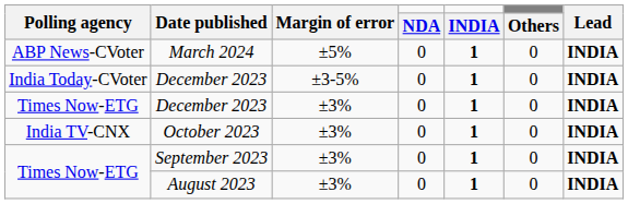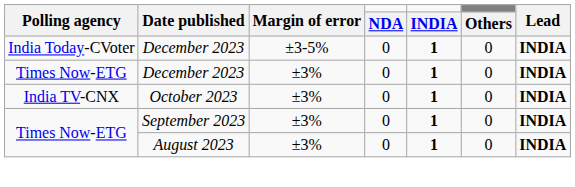 <table class="wikitable sortable" style="text-align:center;font-size:95%;line-height:16px">
 <tr>
 <th rowspan="2">Polling agency</th>
 <th rowspan="2">Date published</th>
 <th rowspan="2">Margin of error</th>
 <td bgcolor=></td>
 <td bgcolor=></td>
 <td bgcolor=grey></td>
 <th rowspan="2">Lead</th>
 </tr>
 <tr>
 <th><a href='#'>NDA</a></th>
 <th><a href='#'>INDIA</a></th>
 <th>Others</th>
-</tr>
-<tr>
-<td><a href='#'>ABP News</a>-CVoter</td>
-<td><em>March 2024</em></td>
-<td>±5%</td>
-<td>0</td>
-<td bgcolor=><strong>1</strong></td>
-<td>0</td>
-<td bgcolor=><strong>INDIA</strong></td>
 </tr>
 <tr>
 <td><a href='#'>India Today</a>-CVoter</td>
 <td><em>December 2023</em></td>
 <td>±3-5%</td>
 <td>0</td>
 <td bgcolor=><strong>1</strong></td>
 <td>0</td>
 <td bgcolor=><strong>INDIA</strong></td>
 </tr>
 <tr>
 <td><a href='#'>Times Now</a>-<a href='#'>ETG</a></td>
 <td><em>December 2023</em></td>
 <td>±3%</td>
 <td>0</td>
 <td bgcolor=><strong>1</strong></td>
 <td>0</td>
 <td bgcolor=><strong>INDIA</strong></td>
 </tr>
 <tr>
 <td><a href='#'>India TV</a>-CNX</td>
 <td><em>October 2023</em></td>
 <td>±3%</td>
 <td>0</td>
 <td bgcolor=><strong>1</strong></td>
 <td>0</td>
 <td bgcolor=><strong>INDIA</strong></td>
 </tr>
 <tr>
 <td rowspan="2"><a href='#'>Times Now</a>-<a href='#'>ETG</a></td>
 <td><em>September 2023</em></td>
 <td>±3%</td>
 <td>0</td>
 <td bgcolor=><strong>1</strong></td>
 <td>0</td>
 <td bgcolor=><strong>INDIA</strong></td>
 </tr>
 <tr>
 <td><em>August 2023</em></td>
 <td>±3%</td>
 <td>0</td>
 <td bgcolor=><strong>1</strong></td>
 <td>0</td>
 <td bgcolor=><strong>INDIA</strong></td>
 </tr>
 </table>
